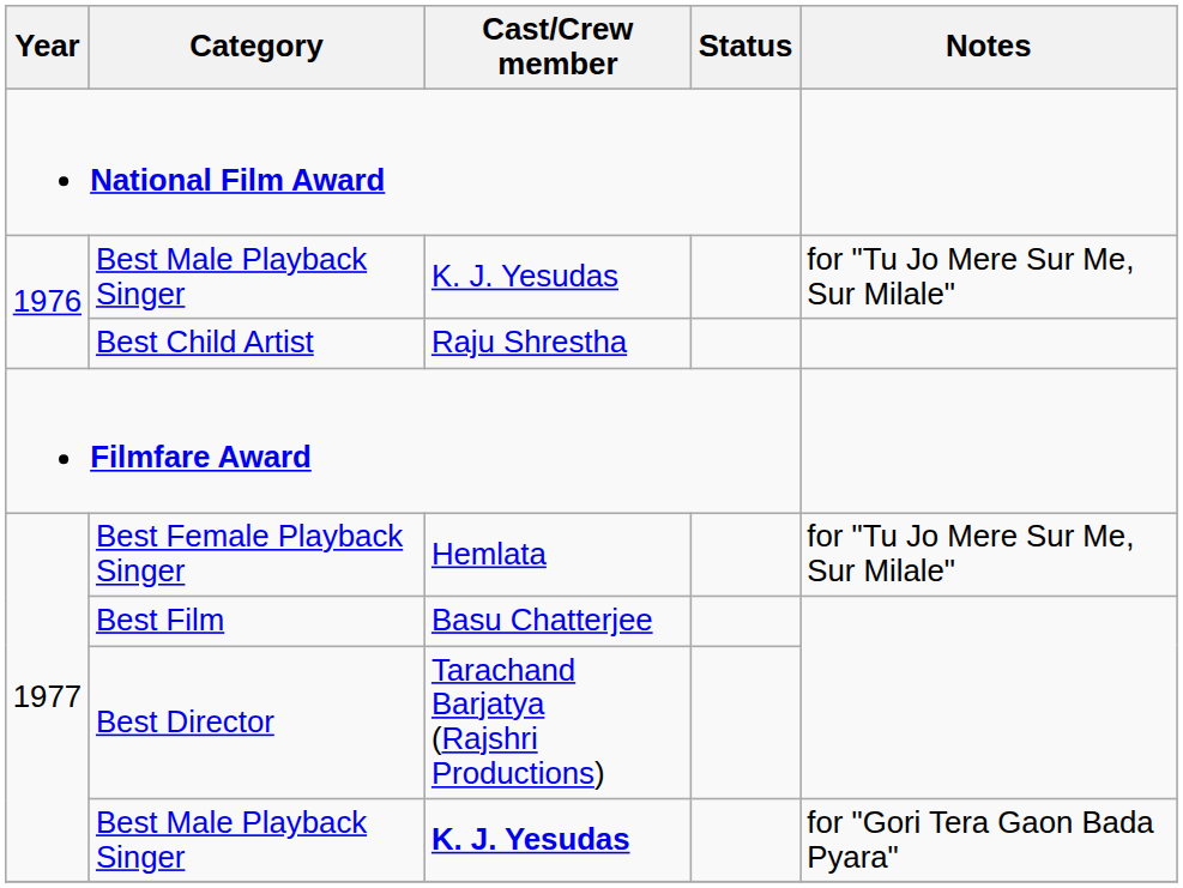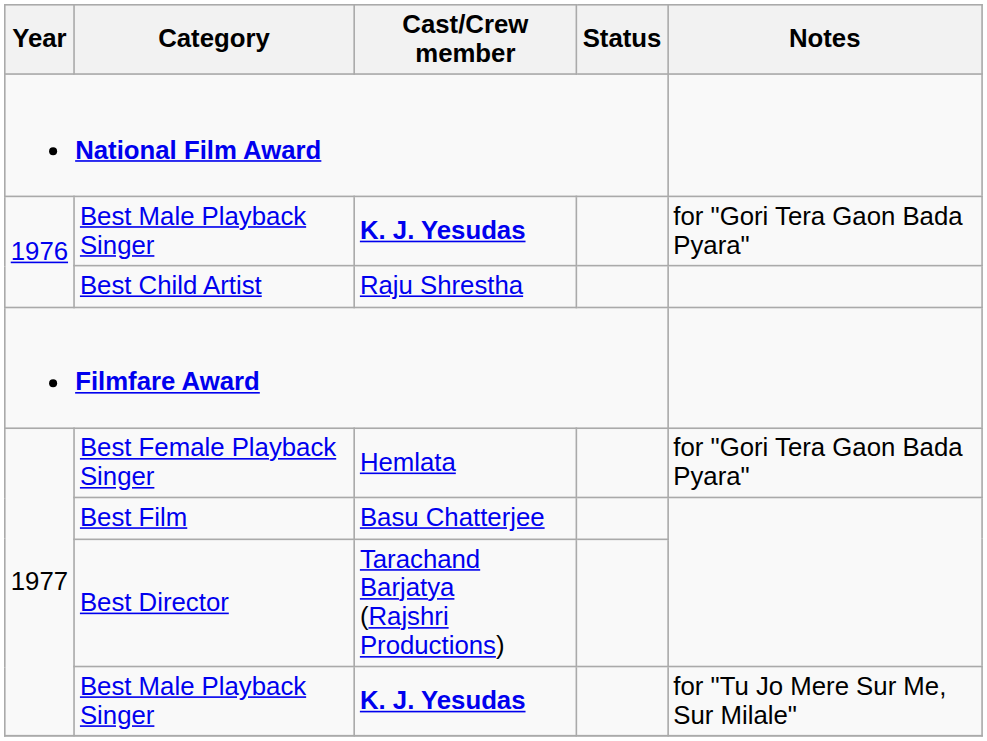 <table class="wikitable">
 <tr>
 <th>Year</th>
 <th>Category</th>
 <th>Cast/Crew member</th>
 <th>Status</th>
 <th>Notes</th>
 </tr>
 <tr>
 <td colspan="4"><br><ul><li><strong><a href='#'>National Film Award</a></strong></li></ul></td>
 </tr>
 <tr>
 <td rowspan="2"><a href='#'>1976</a></td>
 <td><a href='#'>Best Male Playback Singer</a></td>
-<td><a href='#'>K. J. Yesudas</a></td>
+<td><strong><a href='#'>K. J. Yesudas</a></strong></td>
 <td></td>
-<td>for "Tu Jo Mere Sur Me, Sur Milale"</td>
+<td>for "Gori Tera Gaon Bada Pyara"</td>
 </tr>
 <tr>
 <td><a href='#'>Best Child Artist</a></td>
 <td><a href='#'>Raju Shrestha</a></td>
 <td></td>
 <td></td>
 </tr>
 <tr>
 <td colspan="4"><br><ul><li><strong><a href='#'>Filmfare Award</a></strong></li></ul></td>
 </tr>
 <tr>
 <td rowspan="4">1977</td>
 <td><a href='#'>Best Female Playback Singer</a></td>
 <td><a href='#'>Hemlata</a></td>
 <td></td>
-<td>for "Tu Jo Mere Sur Me, Sur Milale"</td>
+<td>for "Gori Tera Gaon Bada Pyara"</td>
 </tr>
 <tr>
 <td><a href='#'>Best Film</a></td>
 <td><a href='#'>Basu Chatterjee</a></td>
 <td></td>
 </tr>
 <tr>
 <td><a href='#'>Best Director</a></td>
 <td><a href='#'>Tarachand Barjatya</a><br>(<a href='#'>Rajshri Productions</a>)</td>
 <td></td>
 </tr>
 <tr>
 <td><a href='#'>Best Male Playback Singer</a></td>
 <td><strong><a href='#'>K. J. Yesudas</a></strong></td>
 <td></td>
-<td>for "Gori Tera Gaon Bada Pyara"</td>
+<td>for "Tu Jo Mere Sur Me, Sur Milale"</td>
 </tr>
 <tr>
 </tr>
 </table>
